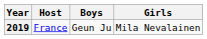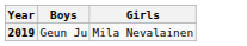 <table class="wikitable">
 <tr>
 <th scope="col">Year</th>
-<th scope="col">Host</th>
 <th scope="col">Boys</th>
 <th scope="col">Girls</th>
 </tr>
 <tr>
 <th scope="row">2019</th>
-<td><a href='#'>France</a></td>
 <td> Geun Ju</td>
 <td> Mila Nevalainen</td>
 </tr>
 </table>
